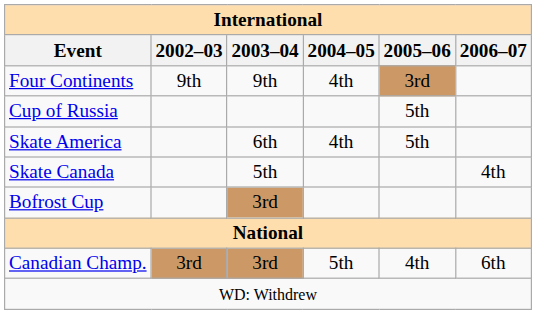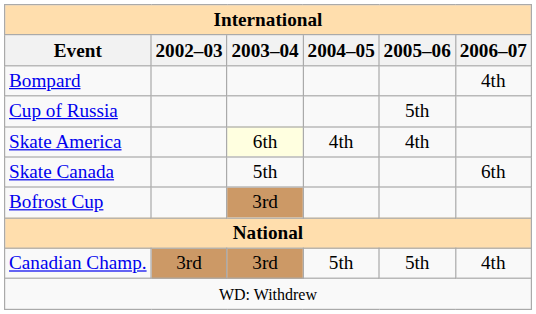 <table class="wikitable" style="text-align:center">
 <tr>
 <th style="background-color: #ffdead; " colspan=6 align=center>International</th>
 </tr>
 <tr>
 <th>Event</th>
 <th>2002–03</th>
 <th>2003–04</th>
 <th>2004–05</th>
 <th>2005–06</th>
 <th>2006–07</th>
 </tr>
 <tr>
-<td align=left><a href='#'>Four Continents</a></td>
-<td>9th</td>
-<td>9th</td>
+<td align=left> <a href='#'>Bompard</a></td>
+<td></td>
+<td></td>
+<td></td>
+<td></td>
 <td>4th</td>
-<td bgcolor=cc9966>3rd</td>
-<td></td>
 </tr>
 <tr>
 <td align=left> <a href='#'>Cup of Russia</a></td>
 <td></td>
 <td></td>
 <td></td>
 <td>5th</td>
 <td></td>
 </tr>
 <tr>
 <td align=left> <a href='#'>Skate America</a></td>
 <td></td>
-<td>6th</td>
+<td style="background: lightyellow;">6th</td>
 <td>4th</td>
-<td>5th</td>
+<td>4th</td>
 <td></td>
 </tr>
 <tr>
 <td align=left> <a href='#'>Skate Canada</a></td>
 <td></td>
 <td>5th</td>
 <td></td>
 <td></td>
-<td>4th</td>
+<td>6th</td>
 </tr>
 <tr>
 <td align=left><a href='#'>Bofrost Cup</a></td>
 <td></td>
 <td bgcolor=cc9966>3rd</td>
 <td></td>
 <td></td>
 <td></td>
 </tr>
 <tr>
 <th style="background-color: #ffdead; " colspan=6 align=center>National</th>
 </tr>
 <tr>
 <td align=left><a href='#'>Canadian Champ.</a></td>
 <td bgcolor=cc9966>3rd</td>
 <td bgcolor=cc9966>3rd</td>
 <td>5th</td>
+<td>5th</td>
 <td>4th</td>
-<td>6th</td>
 </tr>
 <tr>
 <td colspan=6 align=center><small> WD: Withdrew </small></td>
 </tr>
 </table>
